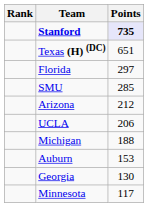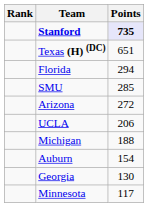 <table class="wikitable sortable" style="text-align:center">
 <tr>
 <th>Rank</th>
 <th>Team</th>
 <th>Points</th>
 </tr>
 <tr>
 <td></td>
 <td align=left><strong><a href='#'>Stanford</a> </strong></td>
 <td style="background: lavender;"><strong>735</strong></td>
 </tr>
 <tr>
 <td></td>
 <td align=left><a href='#'>Texas</a> <strong>(H)</strong> <strong><sup>(DC)</sup></strong></td>
 <td>651</td>
 </tr>
 <tr>
 <td></td>
 <td align=left><a href='#'>Florida</a></td>
-<td>297</td>
+<td>294</td>
 </tr>
 <tr>
 <td></td>
 <td align=left><a href='#'>SMU</a></td>
 <td>285</td>
 </tr>
 <tr>
 <td></td>
 <td align=left><a href='#'>Arizona</a></td>
-<td>212</td>
+<td>272</td>
 </tr>
 <tr>
 <td></td>
 <td align=left><a href='#'>UCLA</a></td>
 <td>206</td>
 </tr>
 <tr>
 <td></td>
 <td align=left><a href='#'>Michigan</a></td>
 <td>188</td>
 </tr>
 <tr>
 <td></td>
 <td align=left><a href='#'>Auburn</a></td>
-<td>153</td>
+<td>154</td>
 </tr>
 <tr>
 <td></td>
 <td align=left><a href='#'>Georgia</a></td>
 <td>130</td>
 </tr>
 <tr>
 <td></td>
 <td align=left><a href='#'>Minnesota</a></td>
 <td>117</td>
 </tr>
 </table>
